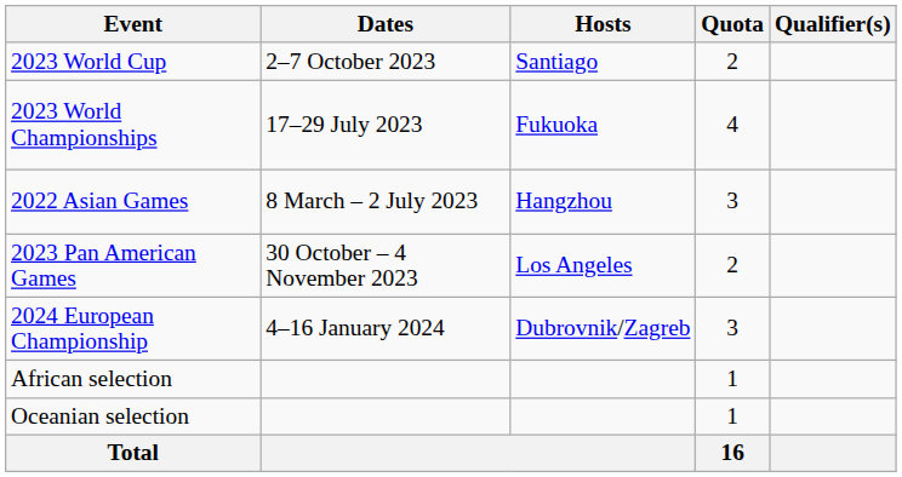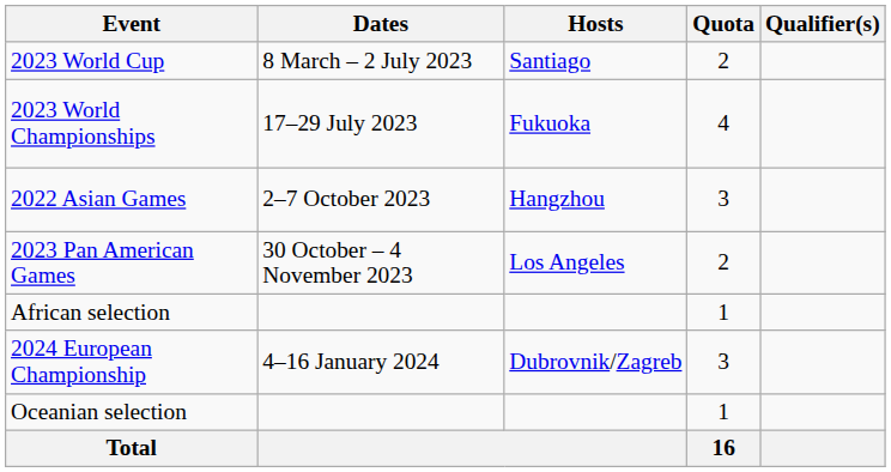 <table class="wikitable">
 <tr>
 <th>Event</th>
 <th>Dates</th>
 <th>Hosts</th>
 <th>Quota</th>
 <th>Qualifier(s)</th>
 </tr>
 <tr>
 <td><a href='#'>2023 World Cup</a></td>
-<td>2–7 October 2023</td>
+<td>8 March – 2 July 2023</td>
 <td> <a href='#'>Santiago</a></td>
 <td align="center">2</td>
 <td><br></td>
 </tr>
 <tr>
 <td><a href='#'>2023 World Championships</a></td>
 <td>17–29 July 2023</td>
 <td> <a href='#'>Fukuoka</a></td>
 <td align="center">4</td>
 <td><br><br><br></td>
 </tr>
 <tr>
 <td><a href='#'>2022 Asian Games</a></td>
-<td>8 March – 2 July 2023</td>
+<td>2–7 October 2023</td>
 <td> <a href='#'>Hangzhou</a></td>
 <td align="center">3</td>
 <td><br><br></td>
 </tr>
 <tr>
 <td><a href='#'>2023 Pan American Games</a></td>
 <td>30 October – 4 November 2023</td>
 <td> <a href='#'>Los Angeles</a></td>
 <td align="center">2</td>
 <td><br></td>
 </tr>
 <tr>
+<td>African selection</td>
+<td></td>
+<td></td>
+<td align="center">1</td>
+<td></td>
+</tr>
+<tr>
 <td><a href='#'>2024 European Championship</a></td>
 <td>4–16 January 2024</td>
 <td> <a href='#'>Dubrovnik</a>/<a href='#'>Zagreb</a></td>
 <td align="center">3</td>
 <td><br><br></td>
-</tr>
-<tr>
-<td>African selection</td>
-<td></td>
-<td></td>
-<td align="center">1</td>
-<td></td>
 </tr>
 <tr>
 <td>Oceanian selection</td>
 <td></td>
 <td></td>
 <td align="center">1</td>
 <td></td>
 </tr>
 <tr>
 <th>Total</th>
 <th colspan="2"></th>
 <th>16</th>
 <th></th>
 </tr>
 </table>
